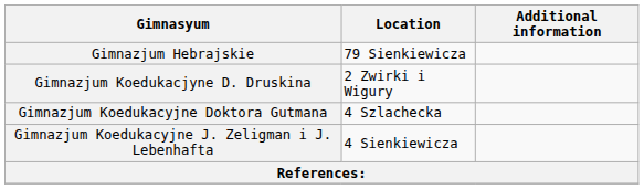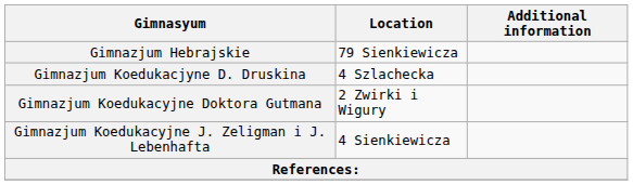 <table class="wikitable">
 <tr>
 <th scope="col">Gimnasyum</th>
 <th scope="col">Location</th>
 <th scope="col">Additional information</th>
 </tr>
 <tr>
 <th scope="row" style="font-weight:normal;">Gimnazjum Hebrajskie</th>
 <td>79 Sienkiewicza</td>
 <td></td>
 </tr>
 <tr>
 <th scope="row" style="font-weight:normal;">Gimnazjum Koedukacjyne D. Druskina</th>
-<td>2 Zwirki i Wigury</td>
+<td>4 Szlachecka</td>
 <td></td>
 </tr>
 <tr>
 <th scope="row" style="font-weight:normal;">Gimnazjum Koedukacyjne Doktora Gutmana</th>
-<td>4 Szlachecka</td>
+<td>2 Zwirki i Wigury</td>
 <td></td>
 </tr>
 <tr>
 <th scope="row" style="font-weight:normal;">Gimnazjum Koedukacyjne J. Zeligman i J. Lebenhafta</th>
 <td>4 Sienkiewicza</td>
 <td></td>
 </tr>
 <tr>
 <th colspan="10" unsortable>References: </th>
 </tr>
 <tr>
 </tr>
 </table>
